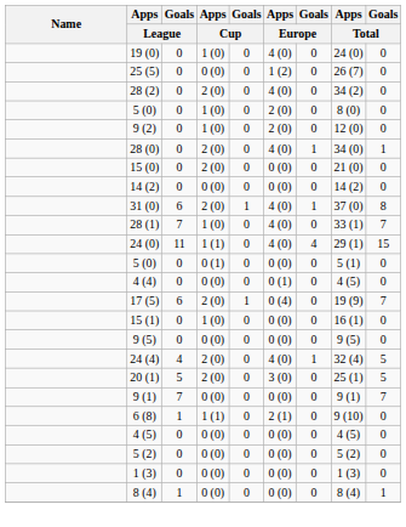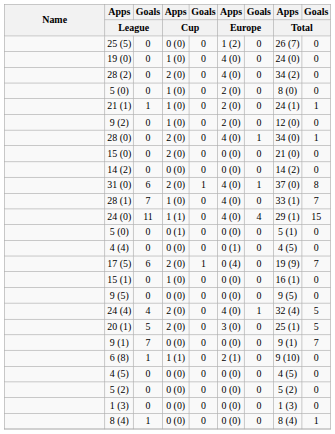 <table class="wikitable sortable" style="text-align:center">
 <tr>
 <th rowspan="2" width="155">Name</th>
 <th>Apps</th>
 <th>Goals</th>
 <th>Apps</th>
 <th>Goals</th>
 <th>Apps</th>
 <th>Goals</th>
 <th>Apps</th>
 <th>Goals</th>
 </tr>
 <tr class="unsortable">
 <th colspan="2" width="55">League</th>
 <th colspan="2" width="55">Cup</th>
 <th colspan="2" width="55">Europe</th>
 <th colspan="2" width="55">Total</th>
 </tr>
 <tr>
 <td align="left"> </td>
+<td>25 (5)</td>
+<td>0</td>
+<td>0 (0)</td>
+<td>0</td>
+<td>1 (2)</td>
+<td>0</td>
+<td>26 (7)</td>
+<td>0</td>
+</tr>
+<tr>
+<td align="left"> </td>
 <td>19 (0)</td>
 <td>0</td>
 <td>1 (0)</td>
 <td>0</td>
 <td>4 (0)</td>
 <td>0</td>
 <td>24 (0)</td>
-<td>0</td>
-</tr>
-<tr>
-<td align="left"> </td>
-<td>25 (5)</td>
-<td>0</td>
-<td>0 (0)</td>
-<td>0</td>
-<td>1 (2)</td>
-<td>0</td>
-<td>26 (7)</td>
 <td>0</td>
 </tr>
 <tr>
 <td align="left"> </td>
 <td>28 (2)</td>
 <td>0</td>
 <td>2 (0)</td>
 <td>0</td>
 <td>4 (0)</td>
 <td>0</td>
 <td>34 (2)</td>
 <td>0</td>
 </tr>
 <tr>
 <td align="left"> </td>
 <td>5 (0)</td>
 <td>0</td>
 <td>1 (0)</td>
 <td>0</td>
 <td>2 (0)</td>
 <td>0</td>
 <td>8 (0)</td>
 <td>0</td>
+</tr>
+<tr>
+<td align="left"> </td>
+<td>21 (1)</td>
+<td>1</td>
+<td>1 (0)</td>
+<td>0</td>
+<td>2 (0)</td>
+<td>0</td>
+<td>24 (1)</td>
+<td>1</td>
 </tr>
 <tr>
 <td align="left"> </td>
 <td>9 (2)</td>
 <td>0</td>
 <td>1 (0)</td>
 <td>0</td>
 <td>2 (0)</td>
 <td>0</td>
 <td>12 (0)</td>
 <td>0</td>
 </tr>
 <tr>
 <td align="left"> </td>
 <td>28 (0)</td>
 <td>0</td>
 <td>2 (0)</td>
 <td>0</td>
 <td>4 (0)</td>
 <td>1</td>
 <td>34 (0)</td>
 <td>1</td>
 </tr>
 <tr>
 <td align="left"> </td>
 <td>15 (0)</td>
 <td>0</td>
 <td>2 (0)</td>
 <td>0</td>
 <td>0 (0)</td>
 <td>0</td>
 <td>21 (0)</td>
 <td>0</td>
 </tr>
 <tr>
 <td align="left"> </td>
 <td>14 (2)</td>
 <td>0</td>
 <td>0 (0)</td>
 <td>0</td>
 <td>0 (0)</td>
 <td>0</td>
 <td>14 (2)</td>
 <td>0</td>
 </tr>
 <tr>
 <td align="left"> </td>
 <td>31 (0)</td>
 <td>6</td>
 <td>2 (0)</td>
 <td>1</td>
 <td>4 (0)</td>
 <td>1</td>
 <td>37 (0)</td>
 <td>8</td>
 </tr>
 <tr>
 <td align="left"> </td>
 <td>28 (1)</td>
 <td>7</td>
 <td>1 (0)</td>
 <td>0</td>
 <td>4 (0)</td>
 <td>0</td>
 <td>33 (1)</td>
 <td>7</td>
 </tr>
 <tr>
 <td align="left"> </td>
 <td>24 (0)</td>
 <td>11</td>
 <td>1 (1)</td>
 <td>0</td>
 <td>4 (0)</td>
 <td>4</td>
 <td>29 (1)</td>
 <td>15</td>
 </tr>
 <tr>
 <td align="left"> </td>
 <td>5 (0)</td>
 <td>0</td>
 <td>0 (1)</td>
 <td>0</td>
 <td>0 (0)</td>
 <td>0</td>
 <td>5 (1)</td>
 <td>0</td>
 </tr>
 <tr>
 <td align="left"> </td>
 <td>4 (4)</td>
 <td>0</td>
 <td>0 (0)</td>
 <td>0</td>
 <td>0 (1)</td>
 <td>0</td>
 <td>4 (5)</td>
 <td>0</td>
 </tr>
 <tr>
 <td align="left"> </td>
 <td>17 (5)</td>
 <td>6</td>
 <td>2 (0)</td>
 <td>1</td>
 <td>0 (4)</td>
 <td>0</td>
 <td>19 (9)</td>
 <td>7</td>
 </tr>
 <tr>
 <td align="left"> </td>
 <td>15 (1)</td>
 <td>0</td>
 <td>1 (0)</td>
 <td>0</td>
 <td>0 (0)</td>
 <td>0</td>
 <td>16 (1)</td>
 <td>0</td>
 </tr>
 <tr>
 <td align="left"> </td>
 <td>9 (5)</td>
 <td>0</td>
 <td>0 (0)</td>
 <td>0</td>
 <td>0 (0)</td>
 <td>0</td>
 <td>9 (5)</td>
 <td>0</td>
 </tr>
 <tr>
 <td align="left"> </td>
 <td>24 (4)</td>
 <td>4</td>
 <td>2 (0)</td>
 <td>0</td>
 <td>4 (0)</td>
 <td>1</td>
 <td>32 (4)</td>
 <td>5</td>
 </tr>
 <tr>
 <td align="left"> </td>
 <td>20 (1)</td>
 <td>5</td>
 <td>2 (0)</td>
 <td>0</td>
 <td>3 (0)</td>
 <td>0</td>
 <td>25 (1)</td>
 <td>5</td>
 </tr>
 <tr>
 <td align="left"> </td>
 <td>9 (1)</td>
 <td>7</td>
 <td>0 (0)</td>
 <td>0</td>
 <td>0 (0)</td>
 <td>0</td>
 <td>9 (1)</td>
 <td>7</td>
 </tr>
 <tr>
 <td align="left"> </td>
 <td>6 (8)</td>
 <td>1</td>
 <td>1 (1)</td>
 <td>0</td>
 <td>2 (1)</td>
 <td>0</td>
 <td>9 (10)</td>
 <td>0</td>
 </tr>
 <tr>
 <td align="left"> </td>
 <td>4 (5)</td>
 <td>0</td>
 <td>0 (0)</td>
 <td>0</td>
 <td>0 (0)</td>
 <td>0</td>
 <td>4 (5)</td>
 <td>0</td>
 </tr>
 <tr>
 <td align="left"> </td>
 <td>5 (2)</td>
 <td>0</td>
 <td>0 (0)</td>
 <td>0</td>
 <td>0 (0)</td>
 <td>0</td>
 <td>5 (2)</td>
 <td>0</td>
 </tr>
 <tr>
 <td align="left"> </td>
 <td>1 (3)</td>
 <td>0</td>
 <td>0 (0)</td>
 <td>0</td>
 <td>0 (0)</td>
 <td>0</td>
 <td>1 (3)</td>
 <td>0</td>
 </tr>
 <tr>
 <td align="left"> </td>
 <td>8 (4)</td>
 <td>1</td>
 <td>0 (0)</td>
 <td>0</td>
 <td>0 (0)</td>
 <td>0</td>
 <td>8 (4)</td>
 <td>1</td>
 </tr>
 <tr>
 </tr>
 </table>
